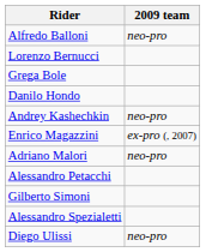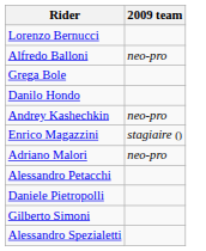 <table class="wikitable">
 <tr>
 <th>Rider</th>
 <th>2009 team</th>
 </tr>
 <tr>
+<td><a href='#'>Lorenzo Bernucci</a></td>
+<td></td>
+</tr>
+<tr>
 <td><a href='#'>Alfredo Balloni</a></td>
 <td><em>neo-pro</em></td>
-</tr>
-<tr>
-<td><a href='#'>Lorenzo Bernucci</a></td>
-<td></td>
 </tr>
 <tr>
 <td><a href='#'>Grega Bole</a></td>
 <td></td>
 </tr>
 <tr>
 <td><a href='#'>Danilo Hondo</a></td>
 <td></td>
 </tr>
 <tr>
 <td><a href='#'>Andrey Kashechkin</a></td>
 <td><em>neo-pro</em></td>
 </tr>
 <tr>
 <td><a href='#'>Enrico Magazzini</a></td>
-<td><em>ex-pro</em> <small>(, 2007)</small></td>
+<td><em>stagiaire</em> <small>()</small></td>
 </tr>
 <tr>
 <td><a href='#'>Adriano Malori</a></td>
 <td><em>neo-pro</em></td>
 </tr>
 <tr>
 <td><a href='#'>Alessandro Petacchi</a></td>
 <td></td>
 </tr>
 <tr>
+<td><a href='#'>Daniele Pietropolli</a></td>
+<td></td>
+</tr>
+<tr>
 <td><a href='#'>Gilberto Simoni</a></td>
 <td></td>
 </tr>
 <tr>
 <td><a href='#'>Alessandro Spezialetti</a></td>
 <td></td>
 </tr>
-<tr>
-<td><a href='#'>Diego Ulissi</a></td>
-<td><em>neo-pro</em></td>
-</tr>
 </table>
